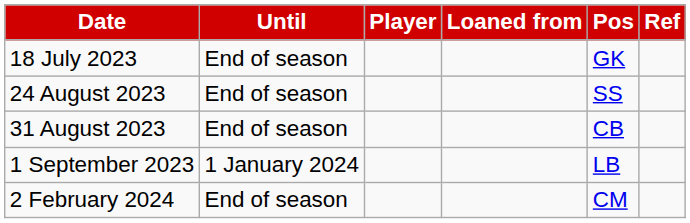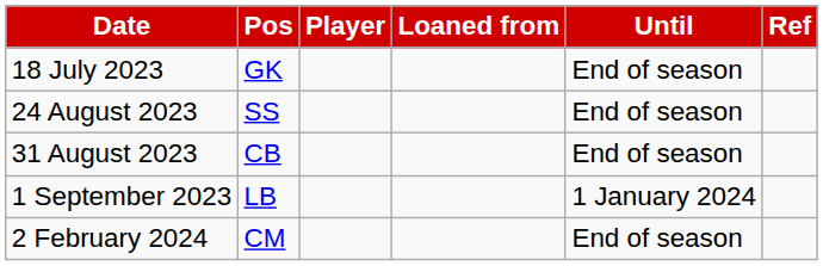 <table class="wikitable plainrowheaders sortable">
 <tr>
 <th style="color:#ffffff; background:#D00000;">Date</th>
-<th style="color:#ffffff; background:#D00000;">Until</th>
+<th style="color:#ffffff; background:#D00000;">Pos</th>
 <th style="color:#ffffff; background:#D00000;">Player</th>
 <th style="color:#ffffff; background:#D00000;">Loaned from</th>
-<th style="color:#ffffff; background:#D00000;">Pos</th>
+<th style="color:#ffffff; background:#D00000;">Until</th>
 <th style="color:#ffffff; background:#D00000;">Ref</th>
 </tr>
 <tr>
 <td>18 July 2023</td>
-<td>End of season</td>
+<td><a href='#'>GK</a></td>
 <td></td>
 <td></td>
-<td><a href='#'>GK</a></td>
+<td>End of season</td>
 <td></td>
 </tr>
 <tr>
 <td>24 August 2023</td>
-<td>End of season</td>
+<td><a href='#'>SS</a></td>
 <td></td>
 <td></td>
-<td><a href='#'>SS</a></td>
+<td>End of season</td>
 <td></td>
 </tr>
 <tr>
 <td>31 August 2023</td>
-<td>End of season</td>
+<td><a href='#'>CB</a></td>
 <td></td>
 <td></td>
-<td><a href='#'>CB</a></td>
+<td>End of season</td>
 <td></td>
 </tr>
 <tr>
 <td>1 September 2023</td>
-<td>1 January 2024</td>
+<td><a href='#'>LB</a></td>
 <td></td>
 <td></td>
-<td><a href='#'>LB</a></td>
+<td>1 January 2024</td>
 <td></td>
 </tr>
 <tr>
 <td>2 February 2024</td>
-<td>End of season</td>
+<td><a href='#'>CM</a></td>
 <td></td>
 <td></td>
-<td><a href='#'>CM</a></td>
+<td>End of season</td>
 <td></td>
 </tr>
 </table>
